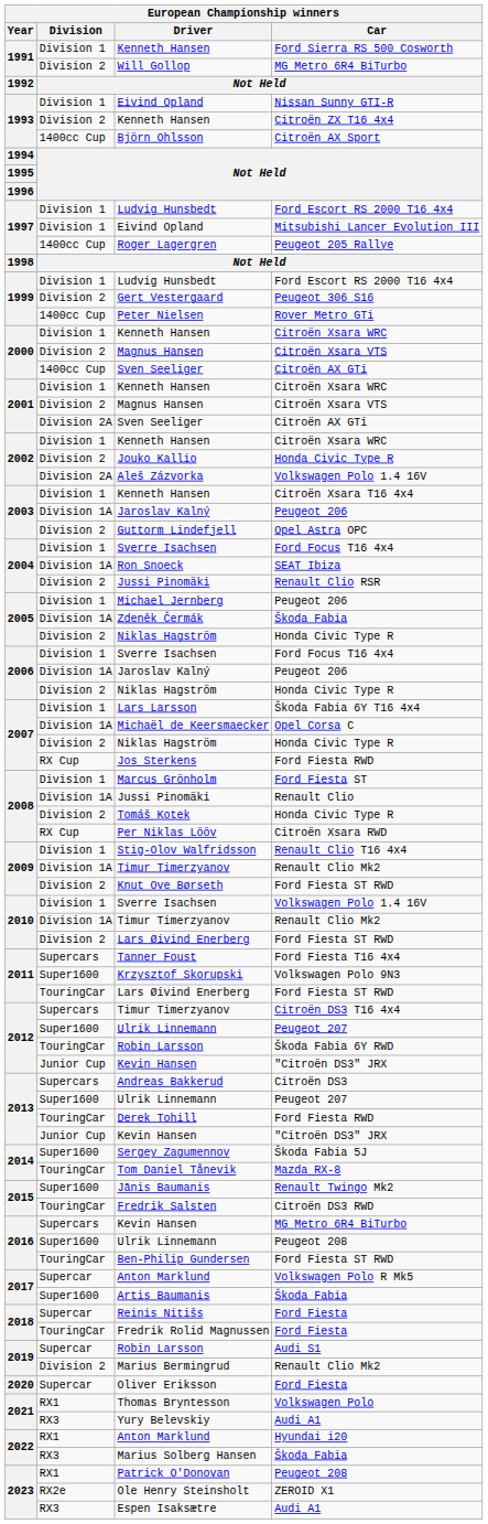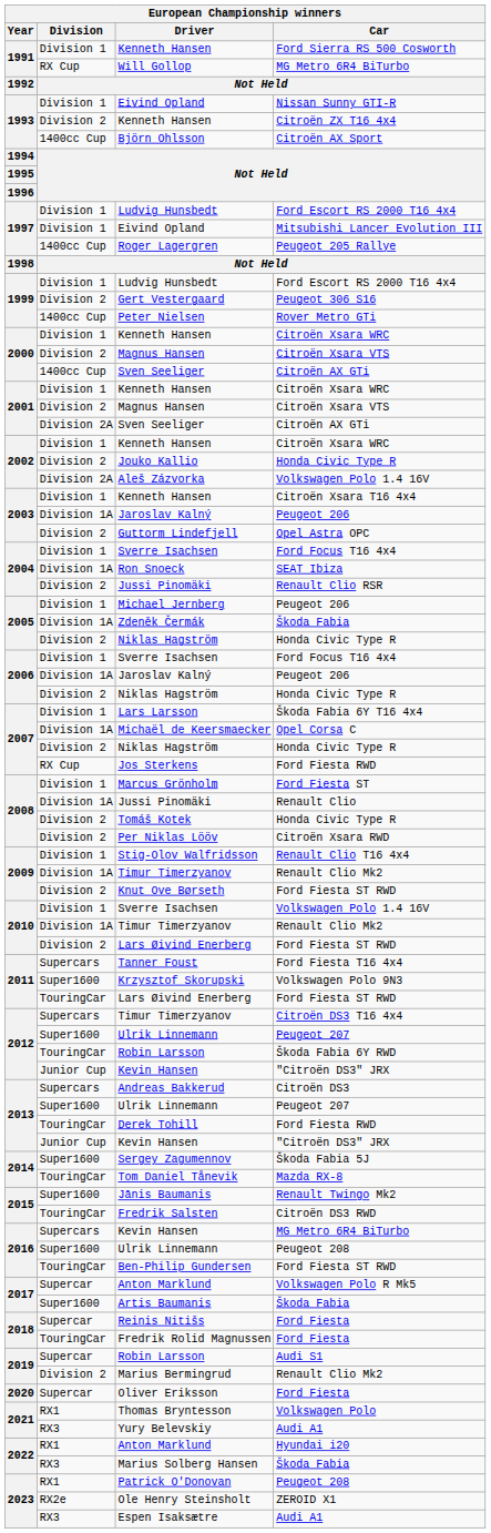 <table class="wikitable" style="font-size: 95%;">
 <tr>
 <th colspan=4>European Championship winners</th>
 </tr>
 <tr>
 <th>Year</th>
 <th>Division</th>
 <th>Driver</th>
 <th>Car</th>
 </tr>
 <tr>
 <th rowspan=2>1991</th>
 <td>Division 1</td>
 <td> <a href='#'>Kenneth Hansen</a></td>
 <td><a href='#'>Ford Sierra RS 500 Cosworth</a></td>
 </tr>
 <tr>
-<td>Division 2</td>
+<td>RX Cup</td>
 <td> <a href='#'>Will Gollop</a></td>
 <td><a href='#'>MG Metro 6R4 BiTurbo</a></td>
 </tr>
 <tr>
 <th>1992</th>
 <th colspan=3><strong> <em>Not Held</em> </strong></th>
 </tr>
 <tr>
 <th rowspan=3>1993</th>
 <td>Division 1</td>
 <td> <a href='#'>Eivind Opland</a></td>
 <td><a href='#'>Nissan Sunny GTI-R</a></td>
 </tr>
 <tr>
 <td>Division 2</td>
 <td> Kenneth Hansen</td>
 <td><a href='#'>Citroën ZX T16 4x4</a></td>
 </tr>
 <tr>
 <td>1400cc Cup</td>
 <td> <a href='#'>Björn Ohlsson</a></td>
 <td><a href='#'>Citroën AX Sport</a></td>
 </tr>
 <tr>
 <th>1994</th>
 <th colspan=3 rowspan=3 align=center><strong> <em>Not Held</em> </strong></th>
 </tr>
 <tr>
 <th>1995</th>
 </tr>
 <tr>
 <th>1996</th>
 </tr>
 <tr>
 <th rowspan=3>1997</th>
 <td>Division 1</td>
 <td> <a href='#'>Ludvig Hunsbedt</a></td>
 <td><a href='#'>Ford Escort RS 2000 T16 4x4</a></td>
 </tr>
 <tr>
 <td>Division 1</td>
 <td> Eivind Opland</td>
 <td><a href='#'>Mitsubishi Lancer Evolution III</a></td>
 </tr>
 <tr>
 <td>1400cc Cup</td>
 <td> <a href='#'>Roger Lagergren</a></td>
 <td><a href='#'>Peugeot 205 Rallye</a></td>
 </tr>
 <tr>
 <th>1998</th>
 <th colspan=3><strong> <em>Not Held</em> </strong></th>
 </tr>
 <tr>
 <th rowspan=3>1999</th>
 <td>Division 1</td>
 <td> Ludvig Hunsbedt</td>
 <td>Ford Escort RS 2000 T16 4x4</td>
 </tr>
 <tr>
 <td>Division 2</td>
 <td> <a href='#'>Gert Vestergaard</a></td>
 <td><a href='#'>Peugeot 306 S16</a></td>
 </tr>
 <tr>
 <td>1400cc Cup</td>
 <td> <a href='#'>Peter Nielsen</a></td>
 <td><a href='#'>Rover Metro GTi</a></td>
 </tr>
 <tr>
 <th rowspan=3>2000</th>
 <td>Division 1</td>
 <td> Kenneth Hansen</td>
 <td><a href='#'>Citroën Xsara WRC</a></td>
 </tr>
 <tr>
 <td>Division 2</td>
 <td> <a href='#'>Magnus Hansen</a></td>
 <td><a href='#'>Citroën Xsara VTS</a></td>
 </tr>
 <tr>
 <td>1400cc Cup</td>
 <td> <a href='#'>Sven Seeliger</a></td>
 <td><a href='#'>Citroën AX GTi</a></td>
 </tr>
 <tr>
 <th rowspan=3>2001</th>
 <td>Division 1</td>
 <td> Kenneth Hansen</td>
 <td>Citroën Xsara WRC</td>
 </tr>
 <tr>
 <td>Division 2</td>
 <td> Magnus Hansen</td>
 <td>Citroën Xsara VTS</td>
 </tr>
 <tr>
 <td>Division 2A</td>
 <td> Sven Seeliger</td>
 <td>Citroën AX GTi</td>
 </tr>
 <tr>
 <th rowspan=3>2002</th>
 <td>Division 1</td>
 <td> Kenneth Hansen</td>
 <td>Citroën Xsara WRC</td>
 </tr>
 <tr>
 <td>Division 2</td>
 <td> <a href='#'>Jouko Kallio</a></td>
 <td><a href='#'>Honda Civic Type R</a></td>
 </tr>
 <tr>
 <td>Division 2A</td>
 <td> <a href='#'>Aleš Zázvorka</a></td>
 <td><a href='#'>Volkswagen Polo</a> 1.4 16V</td>
 </tr>
 <tr>
 <th rowspan=3>2003</th>
 <td>Division 1</td>
 <td> Kenneth Hansen</td>
 <td>Citroën Xsara T16 4x4</td>
 </tr>
 <tr>
 <td>Division 1A</td>
 <td> <a href='#'>Jaroslav Kalný</a></td>
 <td><a href='#'>Peugeot 206</a></td>
 </tr>
 <tr>
 <td>Division 2</td>
 <td> <a href='#'>Guttorm Lindefjell</a></td>
 <td><a href='#'>Opel Astra</a> OPC</td>
 </tr>
 <tr>
 <th rowspan=3>2004</th>
 <td>Division 1</td>
 <td> <a href='#'>Sverre Isachsen</a></td>
 <td><a href='#'>Ford Focus</a> T16 4x4</td>
 </tr>
 <tr>
 <td>Division 1A</td>
 <td> <a href='#'>Ron Snoeck</a></td>
 <td><a href='#'>SEAT Ibiza</a></td>
 </tr>
 <tr>
 <td>Division 2</td>
 <td> <a href='#'>Jussi Pinomäki</a></td>
 <td><a href='#'>Renault Clio</a> RSR</td>
 </tr>
 <tr>
 <th rowspan=3>2005</th>
 <td>Division 1</td>
 <td> <a href='#'>Michael Jernberg</a></td>
 <td>Peugeot 206</td>
 </tr>
 <tr>
 <td>Division 1A</td>
 <td> <a href='#'>Zdeněk Čermák</a></td>
 <td><a href='#'>Škoda Fabia</a></td>
 </tr>
 <tr>
 <td>Division 2</td>
 <td> <a href='#'>Niklas Hagström</a></td>
 <td>Honda Civic Type R</td>
 </tr>
 <tr>
 <th rowspan=3>2006</th>
 <td>Division 1</td>
 <td> Sverre Isachsen</td>
 <td>Ford Focus T16 4x4</td>
 </tr>
 <tr>
 <td>Division 1A</td>
 <td> Jaroslav Kalný</td>
 <td>Peugeot 206</td>
 </tr>
 <tr>
 <td>Division 2</td>
 <td> Niklas Hagström</td>
 <td>Honda Civic Type R</td>
 </tr>
 <tr>
 <th rowspan=4>2007</th>
 <td>Division 1</td>
 <td> <a href='#'>Lars Larsson</a></td>
 <td>Škoda Fabia 6Y T16 4x4</td>
 </tr>
 <tr>
 <td>Division 1A</td>
 <td> <a href='#'>Michaël de Keersmaecker</a></td>
 <td><a href='#'>Opel Corsa</a> C</td>
 </tr>
 <tr>
 <td>Division 2</td>
 <td> Niklas Hagström</td>
 <td>Honda Civic Type R</td>
 </tr>
 <tr>
 <td>RX Cup</td>
 <td> <a href='#'>Jos Sterkens</a></td>
 <td>Ford Fiesta RWD</td>
 </tr>
 <tr>
 <th rowspan=4>2008</th>
 <td>Division 1</td>
 <td> <a href='#'>Marcus Grönholm</a></td>
 <td><a href='#'>Ford Fiesta</a> ST</td>
 </tr>
 <tr>
 <td>Division 1A</td>
 <td> Jussi Pinomäki</td>
 <td>Renault Clio</td>
 </tr>
 <tr>
 <td>Division 2</td>
 <td> <a href='#'>Tomáš Kotek</a></td>
 <td>Honda Civic Type R</td>
 </tr>
 <tr>
-<td>RX Cup</td>
+<td>Division 2</td>
 <td> <a href='#'>Per Niklas Lööv</a></td>
 <td>Citroën Xsara RWD</td>
 </tr>
 <tr>
 <th rowspan=3>2009</th>
 <td>Division 1</td>
 <td> <a href='#'>Stig-Olov Walfridsson</a></td>
 <td><a href='#'>Renault Clio</a> T16 4x4</td>
 </tr>
 <tr>
 <td>Division 1A</td>
 <td> <a href='#'>Timur Timerzyanov</a></td>
 <td>Renault Clio Mk2</td>
 </tr>
 <tr>
 <td>Division 2</td>
 <td> <a href='#'>Knut Ove Børseth</a></td>
 <td>Ford Fiesta ST RWD</td>
 </tr>
 <tr>
 <th rowspan=3>2010</th>
 <td>Division 1</td>
 <td> Sverre Isachsen</td>
 <td><a href='#'>Volkswagen Polo</a> 1.4 16V</td>
 </tr>
 <tr>
 <td>Division 1A</td>
 <td> Timur Timerzyanov</td>
 <td>Renault Clio Mk2</td>
 </tr>
 <tr>
 <td>Division 2</td>
 <td> <a href='#'>Lars Øivind Enerberg</a></td>
 <td>Ford Fiesta ST RWD</td>
 </tr>
 <tr>
 <th rowspan=3>2011</th>
 <td>Supercars</td>
 <td> <a href='#'>Tanner Foust</a></td>
 <td>Ford Fiesta T16 4x4</td>
 </tr>
 <tr>
 <td>Super1600</td>
 <td> <a href='#'>Krzysztof Skorupski</a></td>
 <td>Volkswagen Polo 9N3</td>
 </tr>
 <tr>
 <td>TouringCar</td>
 <td> Lars Øivind Enerberg</td>
 <td>Ford Fiesta ST RWD</td>
 </tr>
 <tr>
 <th rowspan=4>2012</th>
 <td>Supercars</td>
 <td> Timur Timerzyanov</td>
 <td><a href='#'>Citroën DS3</a> T16 4x4</td>
 </tr>
 <tr>
 <td>Super1600</td>
 <td> <a href='#'>Ulrik Linnemann</a></td>
 <td><a href='#'>Peugeot 207</a></td>
 </tr>
 <tr>
 <td>TouringCar</td>
 <td> <a href='#'>Robin Larsson</a></td>
 <td>Škoda Fabia 6Y RWD</td>
 </tr>
 <tr>
 <td>Junior Cup</td>
 <td> <a href='#'>Kevin Hansen</a></td>
 <td>"Citroën DS3" JRX</td>
 </tr>
 <tr>
 <th rowspan=4>2013</th>
 <td>Supercars</td>
 <td> <a href='#'>Andreas Bakkerud</a></td>
 <td>Citroën DS3</td>
 </tr>
 <tr>
 <td>Super1600</td>
 <td> Ulrik Linnemann</td>
 <td>Peugeot 207</td>
 </tr>
 <tr>
 <td>TouringCar</td>
 <td> <a href='#'>Derek Tohill</a></td>
 <td>Ford Fiesta RWD</td>
 </tr>
 <tr>
 <td>Junior Cup</td>
 <td> Kevin Hansen</td>
 <td>"Citroën DS3" JRX</td>
 </tr>
 <tr>
 <th rowspan=2>2014</th>
 <td>Super1600</td>
 <td> <a href='#'>Sergey Zagumennov</a></td>
 <td>Škoda Fabia 5J</td>
 </tr>
 <tr>
 <td>TouringCar</td>
 <td> <a href='#'>Tom Daniel Tånevik</a></td>
 <td><a href='#'>Mazda RX-8</a></td>
 </tr>
 <tr>
 <th rowspan=2>2015</th>
 <td>Super1600</td>
 <td> <a href='#'>Jānis Baumanis</a></td>
 <td><a href='#'>Renault Twingo</a> Mk2</td>
 </tr>
 <tr>
 <td>TouringCar</td>
 <td> <a href='#'>Fredrik Salsten</a></td>
 <td>Citroën DS3 RWD</td>
 </tr>
 <tr>
 <th rowspan=3>2016</th>
 <td>Supercars</td>
 <td> Kevin Hansen</td>
 <td><a href='#'>MG Metro 6R4 BiTurbo</a></td>
 </tr>
 <tr>
 <td>Super1600</td>
 <td> Ulrik Linnemann</td>
 <td>Peugeot 208</td>
 </tr>
 <tr>
 <td>TouringCar</td>
 <td> <a href='#'>Ben-Philip Gundersen</a></td>
 <td>Ford Fiesta ST RWD</td>
 </tr>
 <tr>
 <th rowspan=2>2017</th>
 <td>Supercar</td>
 <td> <a href='#'>Anton Marklund</a></td>
 <td><a href='#'>Volkswagen Polo</a> R Mk5</td>
 </tr>
 <tr>
 <td>Super1600</td>
 <td> <a href='#'>Artis Baumanis</a></td>
 <td><a href='#'>Škoda Fabia</a></td>
 </tr>
 <tr>
 <th rowspan=2>2018</th>
 <td>Supercar</td>
 <td> <a href='#'>Reinis Nitišs</a></td>
 <td><a href='#'>Ford Fiesta</a></td>
 </tr>
 <tr>
 <td>TouringCar</td>
 <td> Fredrik Rolid Magnussen</td>
 <td><a href='#'>Ford Fiesta</a></td>
 </tr>
 <tr>
 <th rowspan=2>2019</th>
 <td>Supercar</td>
 <td> <a href='#'>Robin Larsson</a></td>
 <td><a href='#'>Audi S1</a></td>
 </tr>
 <tr>
 <td>Division 2</td>
 <td> Marius Bermingrud</td>
 <td>Renault Clio Mk2</td>
 </tr>
 <tr>
 <th>2020</th>
 <td>Supercar</td>
 <td> Oliver Eriksson</td>
 <td><a href='#'>Ford Fiesta</a></td>
 </tr>
 <tr>
 <th rowspan=2>2021</th>
 <td>RX1</td>
 <td> Thomas Bryntesson</td>
 <td><a href='#'>Volkswagen Polo</a></td>
 </tr>
 <tr>
 <td>RX3</td>
 <td> Yury Belevskiy</td>
 <td><a href='#'>Audi A1</a></td>
 </tr>
 <tr>
 <th rowspan=2>2022</th>
 <td>RX1</td>
 <td> <a href='#'>Anton Marklund</a></td>
 <td><a href='#'>Hyundai i20</a></td>
 </tr>
 <tr>
 <td>RX3</td>
 <td> Marius Solberg Hansen</td>
 <td><a href='#'>Škoda Fabia</a></td>
 </tr>
 <tr>
 <th rowspan=3>2023</th>
 <td>RX1</td>
 <td> <a href='#'>Patrick O'Donovan</a></td>
 <td><a href='#'>Peugeot 208</a></td>
 </tr>
 <tr>
 <td>RX2e</td>
 <td> Ole Henry Steinsholt</td>
 <td>ZEROID X1</td>
 </tr>
 <tr>
 <td>RX3</td>
 <td> Espen Isaksætre</td>
 <td><a href='#'>Audi A1</a></td>
 </tr>
 </table>
